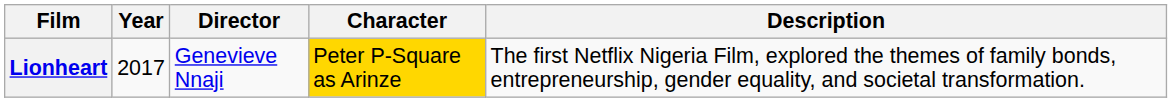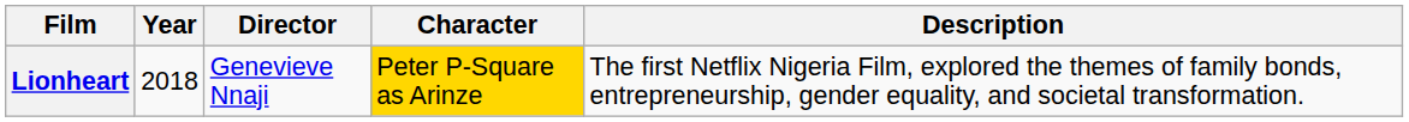 <table class="wikitable">
 <tr>
 <th>Film</th>
 <th>Year</th>
 <th>Director</th>
 <th>Character</th>
 <th>Description</th>
 </tr>
 <tr>
 <th><a href='#'>Lionheart</a></th>
-<td>2017</td>
+<td>2018</td>
 <td><a href='#'>Genevieve Nnaji</a></td>
 <td style="background: gold;">Peter P-Square as Arinze</td>
 <td>The first Netflix Nigeria Film, explored the themes of family bonds, entrepreneurship, gender equality, and societal transformation.</td>
 </tr>
 </table>
